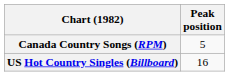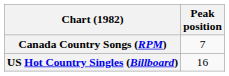 <table class="wikitable sortable plainrowheaders">
 <tr>
 <th align="left">Chart (1982)</th>
 <th align="center">Peak<br>position</th>
 </tr>
 <tr>
 <th scope="row">Canada Country Songs (<em><a href='#'>RPM</a></em>)</th>
-<td align="center">5</td>
+<td align="center">7</td>
 </tr>
 <tr>
 <th scope="row">US <a href='#'>Hot Country Singles</a> (<em><a href='#'>Billboard</a></em>)</th>
 <td align="center">16</td>
 </tr>
 </table>
